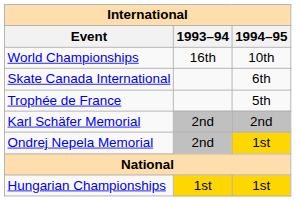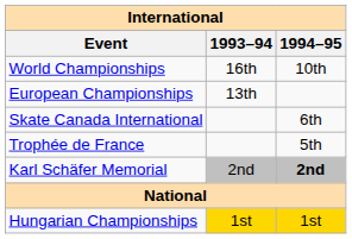 <table class="wikitable" style="text-align:center">
 <tr>
 <th style="background-color: #ffdead; " colspan=3 align=center>International</th>
 </tr>
 <tr>
 <th>Event</th>
 <th>1993–94</th>
 <th>1994–95</th>
 </tr>
 <tr>
 <td align=left><a href='#'>World Championships</a></td>
 <td>16th</td>
 <td>10th</td>
 </tr>
 <tr>
+<td align=left><a href='#'>European Championships</a></td>
+<td>13th</td>
+<td></td>
+</tr>
+<tr>
 <td align=left><a href='#'>Skate Canada International</a></td>
 <td></td>
 <td>6th</td>
 </tr>
 <tr>
 <td align=left><a href='#'>Trophée de France</a></td>
 <td></td>
 <td>5th</td>
 </tr>
 <tr>
 <td align=left><a href='#'>Karl Schäfer Memorial</a></td>
 <td bgcolor=silver>2nd</td>
-<td bgcolor=silver>2nd</td>
-</tr>
-<tr>
-<td align=left><a href='#'>Ondrej Nepela Memorial</a></td>
-<td bgcolor=silver>2nd</td>
-<td bgcolor=gold>1st</td>
+<td bgcolor=silver><strong>2nd</strong></td>
 </tr>
 <tr>
 <th style="background-color: #ffdead; " colspan=3 align=center>National</th>
 </tr>
 <tr>
 <td align=left><a href='#'>Hungarian Championships</a></td>
 <td bgcolor=gold>1st</td>
 <td bgcolor=gold>1st</td>
 </tr>
 </table>
